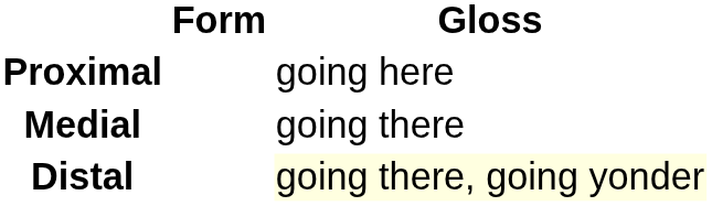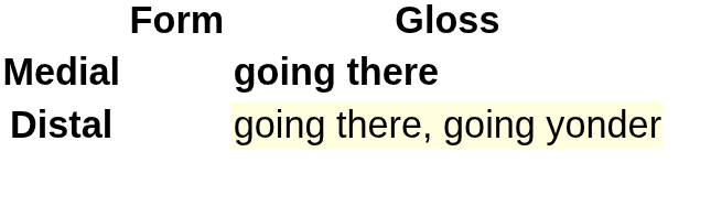 <table>
 <tr>
 <th></th>
 <th>Form</th>
 <th>Gloss</th>
 </tr>
 <tr>
-<th>Proximal</th>
-<td></td>
-<td>going here</td>
-</tr>
-<tr>
 <th>Medial</th>
 <td></td>
-<td>going there</td>
+<td><strong>going there</strong></td>
 </tr>
 <tr>
 <th>Distal</th>
 <td></td>
 <td style="background: lightyellow;">going there, going yonder</td>
 </tr>
 </table>
